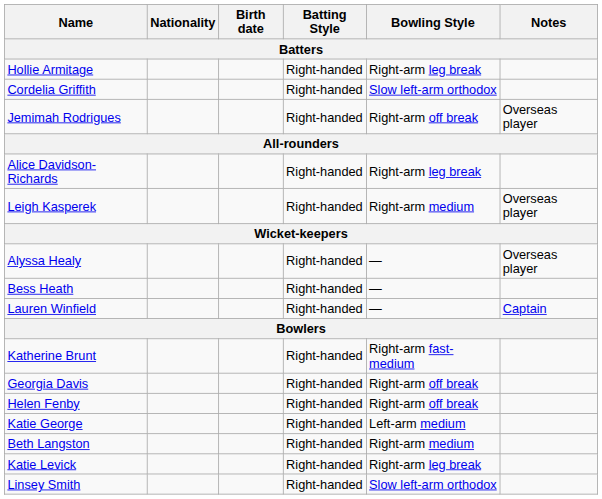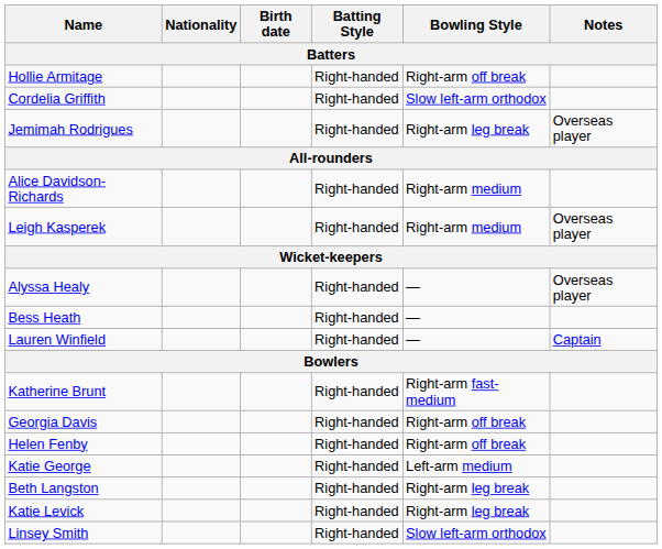 <table class="wikitable"  style="font-size:95%; width:80%;">
 <tr>
 <th>Name</th>
 <th>Nationality</th>
 <th>Birth date</th>
 <th>Batting Style</th>
 <th>Bowling Style</th>
 <th>Notes</th>
 </tr>
 <tr>
 <th colspan="7">Batters</th>
 </tr>
 <tr>
 <td><a href='#'>Hollie Armitage</a></td>
 <td></td>
 <td></td>
 <td>Right-handed</td>
-<td>Right-arm <a href='#'>leg break</a></td>
+<td>Right-arm <a href='#'>off break</a></td>
 <td></td>
 </tr>
 <tr>
 <td><a href='#'>Cordelia Griffith</a></td>
 <td></td>
 <td></td>
 <td>Right-handed</td>
 <td><a href='#'>Slow left-arm orthodox</a></td>
 <td></td>
 </tr>
 <tr>
 <td><a href='#'>Jemimah Rodrigues</a></td>
 <td></td>
 <td></td>
 <td>Right-handed</td>
-<td>Right-arm <a href='#'>off break</a></td>
+<td>Right-arm <a href='#'>leg break</a></td>
 <td>Overseas player</td>
 </tr>
 <tr>
 <th colspan="7">All-rounders</th>
 </tr>
 <tr>
 <td><a href='#'>Alice Davidson-Richards</a></td>
 <td></td>
 <td></td>
 <td>Right-handed</td>
-<td>Right-arm <a href='#'>leg break</a></td>
+<td>Right-arm <a href='#'>medium</a></td>
 <td></td>
 </tr>
 <tr>
 <td><a href='#'>Leigh Kasperek</a></td>
 <td></td>
 <td></td>
 <td>Right-handed</td>
 <td>Right-arm <a href='#'>medium</a></td>
 <td>Overseas player</td>
 </tr>
 <tr>
 <th colspan="7">Wicket-keepers</th>
 </tr>
 <tr>
 <td><a href='#'>Alyssa Healy</a></td>
 <td></td>
 <td></td>
 <td>Right-handed</td>
 <td>—</td>
 <td>Overseas player</td>
 </tr>
 <tr>
 <td><a href='#'>Bess Heath</a></td>
 <td></td>
 <td></td>
 <td>Right-handed</td>
 <td>—</td>
 <td></td>
 </tr>
 <tr>
 <td><a href='#'>Lauren Winfield</a></td>
 <td></td>
 <td></td>
 <td>Right-handed</td>
 <td>—</td>
 <td><a href='#'>Captain</a></td>
 </tr>
 <tr>
 <th colspan="7">Bowlers</th>
 </tr>
 <tr>
 <td><a href='#'>Katherine Brunt</a></td>
 <td></td>
 <td></td>
 <td>Right-handed</td>
 <td>Right-arm <a href='#'>fast-medium</a></td>
 <td></td>
 </tr>
 <tr>
 <td><a href='#'>Georgia Davis</a></td>
 <td></td>
 <td></td>
 <td>Right-handed</td>
 <td>Right-arm <a href='#'>off break</a></td>
 <td></td>
 </tr>
 <tr>
 <td><a href='#'>Helen Fenby</a></td>
 <td></td>
 <td></td>
 <td>Right-handed</td>
 <td>Right-arm <a href='#'>off break</a></td>
 <td></td>
 </tr>
 <tr>
 <td><a href='#'>Katie George</a></td>
 <td></td>
 <td></td>
 <td>Right-handed</td>
 <td>Left-arm <a href='#'>medium</a></td>
 <td></td>
 </tr>
 <tr>
 <td><a href='#'>Beth Langston</a></td>
 <td></td>
 <td></td>
 <td>Right-handed</td>
-<td>Right-arm <a href='#'>medium</a></td>
+<td>Right-arm <a href='#'>leg break</a></td>
 <td></td>
 </tr>
 <tr>
 <td><a href='#'>Katie Levick</a></td>
 <td></td>
 <td></td>
 <td>Right-handed</td>
 <td>Right-arm <a href='#'>leg break</a></td>
 <td></td>
 </tr>
 <tr>
 <td><a href='#'>Linsey Smith</a></td>
 <td></td>
 <td></td>
 <td>Right-handed</td>
 <td><a href='#'>Slow left-arm orthodox</a></td>
 <td></td>
 </tr>
 </table>
